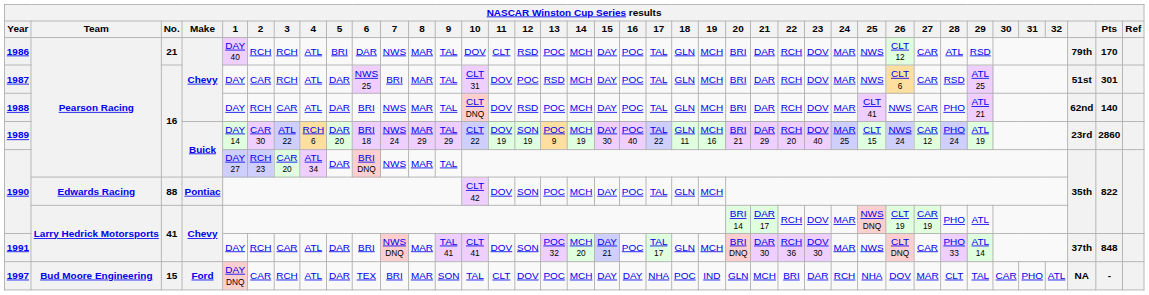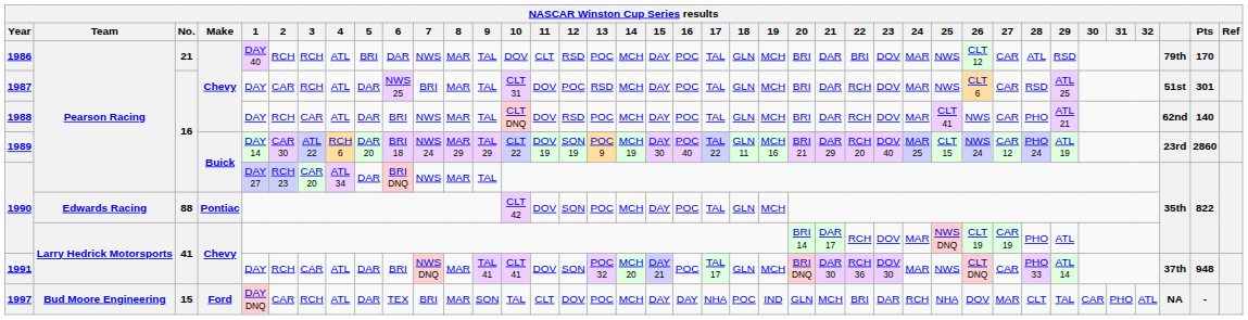 <table class="wikitable" style="text-align:center; font-size:75%">
 <tr>
 <th colspan=45><a href='#'>NASCAR Winston Cup Series</a> results</th>
 </tr>
 <tr>
 <th>Year</th>
 <th>Team</th>
 <th>No.</th>
 <th>Make</th>
 <th>1</th>
 <th>2</th>
 <th>3</th>
 <th>4</th>
 <th>5</th>
 <th>6</th>
 <th>7</th>
 <th>8</th>
 <th>9</th>
 <th>10</th>
 <th>11</th>
 <th>12</th>
 <th>13</th>
 <th>14</th>
 <th>15</th>
 <th>16</th>
 <th>17</th>
 <th>18</th>
 <th>19</th>
 <th>20</th>
 <th>21</th>
 <th>22</th>
 <th>23</th>
 <th>24</th>
 <th>25</th>
 <th>26</th>
 <th>27</th>
 <th>28</th>
 <th>29</th>
 <th>30</th>
 <th>31</th>
 <th>32</th>
 <th></th>
 <th>Pts</th>
 <th>Ref</th>
 </tr>
 <tr>
 <th><a href='#'>1986</a></th>
 <th rowspan=5><a href='#'>Pearson Racing</a></th>
 <th>21</th>
 <th rowspan=3><a href='#'>Chevy</a></th>
 <td style="background:#EFCFFF;"><a href='#'>DAY</a><br><small>40</small></td>
 <td><a href='#'>RCH</a></td>
 <td><a href='#'>RCH</a></td>
 <td><a href='#'>ATL</a></td>
 <td><a href='#'>BRI</a></td>
 <td><a href='#'>DAR</a></td>
 <td><a href='#'>NWS</a></td>
 <td><a href='#'>MAR</a></td>
 <td><a href='#'>TAL</a></td>
 <td><a href='#'>DOV</a></td>
 <td><a href='#'>CLT</a></td>
 <td><a href='#'>RSD</a></td>
 <td><a href='#'>POC</a></td>
 <td><a href='#'>MCH</a></td>
 <td><a href='#'>DAY</a></td>
 <td><a href='#'>POC</a></td>
 <td><a href='#'>TAL</a></td>
 <td><a href='#'>GLN</a></td>
 <td><a href='#'>MCH</a></td>
 <td><a href='#'>BRI</a></td>
 <td><a href='#'>DAR</a></td>
-<td><a href='#'>RCH</a></td>
+<td><a href='#'>BRI</a></td>
 <td><a href='#'>DOV</a></td>
 <td><a href='#'>MAR</a></td>
 <td><a href='#'>NWS</a></td>
 <td style="background:#DFFFDF;"><a href='#'>CLT</a><br><small>12</small></td>
 <td><a href='#'>CAR</a></td>
 <td><a href='#'>ATL</a></td>
 <td><a href='#'>RSD</a></td>
 <td colspan=3></td>
 <th>79th</th>
 <th>170</th>
 <th></th>
 </tr>
 <tr>
 <th><a href='#'>1987</a></th>
 <th rowspan=4>16</th>
 <td><a href='#'>DAY</a></td>
 <td><a href='#'>CAR</a></td>
 <td><a href='#'>RCH</a></td>
 <td><a href='#'>ATL</a></td>
 <td><a href='#'>DAR</a></td>
 <td style="background:#EFCFFF;"><a href='#'>NWS</a><br><small>25</small></td>
 <td><a href='#'>BRI</a></td>
 <td><a href='#'>MAR</a></td>
 <td><a href='#'>TAL</a></td>
 <td style="background:#EFCFFF;"><a href='#'>CLT</a><br><small>31</small></td>
 <td><a href='#'>DOV</a></td>
 <td><a href='#'>POC</a></td>
 <td><a href='#'>RSD</a></td>
 <td><a href='#'>MCH</a></td>
 <td><a href='#'>DAY</a></td>
 <td><a href='#'>POC</a></td>
 <td><a href='#'>TAL</a></td>
 <td><a href='#'>GLN</a></td>
 <td><a href='#'>MCH</a></td>
 <td><a href='#'>BRI</a></td>
 <td><a href='#'>DAR</a></td>
 <td><a href='#'>RCH</a></td>
 <td><a href='#'>DOV</a></td>
 <td><a href='#'>MAR</a></td>
 <td><a href='#'>NWS</a></td>
 <td style="background:#FFDF9F;"><a href='#'>CLT</a><br><small>6</small></td>
 <td><a href='#'>CAR</a></td>
 <td><a href='#'>RSD</a></td>
 <td style="background:#EFCFFF;"><a href='#'>ATL</a><br><small>25</small></td>
 <td colspan=3></td>
 <th>51st</th>
 <th>301</th>
 <th></th>
 </tr>
 <tr>
 <th><a href='#'>1988</a></th>
 <td><a href='#'>DAY</a></td>
 <td><a href='#'>RCH</a></td>
 <td><a href='#'>CAR</a></td>
 <td><a href='#'>ATL</a></td>
 <td><a href='#'>DAR</a></td>
 <td><a href='#'>BRI</a></td>
 <td><a href='#'>NWS</a></td>
 <td><a href='#'>MAR</a></td>
 <td><a href='#'>TAL</a></td>
 <td style="background:#FFCFCF;"><a href='#'>CLT</a><br><small>DNQ</small></td>
 <td><a href='#'>DOV</a></td>
 <td><a href='#'>RSD</a></td>
 <td><a href='#'>POC</a></td>
 <td><a href='#'>MCH</a></td>
 <td><a href='#'>DAY</a></td>
 <td><a href='#'>POC</a></td>
 <td><a href='#'>TAL</a></td>
 <td><a href='#'>GLN</a></td>
 <td><a href='#'>MCH</a></td>
 <td><a href='#'>BRI</a></td>
 <td><a href='#'>DAR</a></td>
 <td><a href='#'>RCH</a></td>
 <td><a href='#'>DOV</a></td>
 <td><a href='#'>MAR</a></td>
 <td style="background:#EFCFFF;"><a href='#'>CLT</a><br><small>41</small></td>
 <td><a href='#'>NWS</a></td>
 <td><a href='#'>CAR</a></td>
 <td><a href='#'>PHO</a></td>
 <td style="background:#EFCFFF;"><a href='#'>ATL</a><br><small>21</small></td>
 <td colspan=3></td>
 <th>62nd</th>
 <th>140</th>
 <th></th>
 </tr>
 <tr>
 <th><a href='#'>1989</a></th>
 <th rowspan=2><a href='#'>Buick</a></th>
 <td style="background:#DFFFDF;"><a href='#'>DAY</a><br><small>14</small></td>
 <td style="background:#EFCFFF;"><a href='#'>CAR</a><br><small>30</small></td>
 <td style="background:#CFCFFF;"><a href='#'>ATL</a><br><small>22</small></td>
 <td style="background:#FFDF9F;"><a href='#'>RCH</a><br><small>6</small></td>
 <td style="background:#DFFFDF;"><a href='#'>DAR</a><br><small>20</small></td>
 <td style="background:#EFCFFF;"><a href='#'>BRI</a><br><small>18</small></td>
 <td style="background:#EFCFFF;"><a href='#'>NWS</a><br><small>24</small></td>
 <td style="background:#EFCFFF;"><a href='#'>MAR</a><br><small>29</small></td>
 <td style="background:#EFCFFF;"><a href='#'>TAL</a><br><small>29</small></td>
 <td style="background:#CFCFFF;"><a href='#'>CLT</a><br><small>22</small></td>
 <td style="background:#DFFFDF;"><a href='#'>DOV</a><br><small>19</small></td>
 <td style="background:#DFFFDF;"><a href='#'>SON</a><br><small>19</small></td>
 <td style="background:#FFDF9F;"><a href='#'>POC</a><br><small>9</small></td>
 <td style="background:#DFFFDF;"><a href='#'>MCH</a><br><small>19</small></td>
 <td style="background:#EFCFFF;"><a href='#'>DAY</a><br><small>30</small></td>
 <td style="background:#EFCFFF;"><a href='#'>POC</a><br><small>40</small></td>
 <td style="background:#CFCFFF;"><a href='#'>TAL</a><br><small>22</small></td>
 <td style="background:#DFFFDF;"><a href='#'>GLN</a><br><small>11</small></td>
 <td style="background:#DFFFDF;"><a href='#'>MCH</a><br><small>16</small></td>
 <td style="background:#EFCFFF;"><a href='#'>BRI</a><br><small>21</small></td>
 <td style="background:#EFCFFF;"><a href='#'>DAR</a><br><small>29</small></td>
 <td style="background:#EFCFFF;"><a href='#'>RCH</a><br><small>20</small></td>
 <td style="background:#EFCFFF;"><a href='#'>DOV</a><br><small>40</small></td>
 <td style="background:#CFCFFF;"><a href='#'>MAR</a><br><small>25</small></td>
 <td style="background:#DFFFDF;"><a href='#'>CLT</a><br><small>15</small></td>
 <td style="background:#CFCFFF;"><a href='#'>NWS</a><br><small>24</small></td>
 <td style="background:#DFFFDF;"><a href='#'>CAR</a><br><small>12</small></td>
 <td style="background:#CFCFFF;"><a href='#'>PHO</a><br><small>24</small></td>
 <td style="background:#DFFFDF;"><a href='#'>ATL</a><br><small>19</small></td>
 <td colspan=3></td>
 <th>23rd</th>
 <th>2860</th>
 <th></th>
 </tr>
 <tr>
 <th rowspan=3><a href='#'>1990</a></th>
 <td style="background:#CFCFFF;"><a href='#'>DAY</a><br><small>27</small></td>
 <td style="background:#CFCFFF;"><a href='#'>RCH</a><br><small>23</small></td>
 <td style="background:#DFFFDF;"><a href='#'>CAR</a><br><small>20</small></td>
 <td style="background:#EFCFFF;"><a href='#'>ATL</a><br><small>34</small></td>
 <td><a href='#'>DAR</a></td>
 <td style="background:#FFCFCF;"><a href='#'>BRI</a><br><small>DNQ</small></td>
 <td><a href='#'>NWS</a></td>
 <td><a href='#'>MAR</a></td>
 <td><a href='#'>TAL</a></td>
 <td colspan=23></td>
 <th rowspan=3>35th</th>
 <th rowspan=3>822</th>
 <th rowspan=3></th>
 </tr>
 <tr>
 <th><a href='#'>Edwards Racing</a></th>
 <th>88</th>
 <th><a href='#'>Pontiac</a></th>
 <td colspan=9></td>
 <td style="background:#EFCFFF;"><a href='#'>CLT</a><br><small>42</small></td>
 <td><a href='#'>DOV</a></td>
 <td><a href='#'>SON</a></td>
 <td><a href='#'>POC</a></td>
 <td><a href='#'>MCH</a></td>
 <td><a href='#'>DAY</a></td>
 <td><a href='#'>POC</a></td>
 <td><a href='#'>TAL</a></td>
 <td><a href='#'>GLN</a></td>
 <td><a href='#'>MCH</a></td>
 <td colspan=13></td>
 </tr>
 <tr>
 <th rowspan=2><a href='#'>Larry Hedrick Motorsports</a></th>
 <th rowspan=2>41</th>
 <th rowspan=2><a href='#'>Chevy</a></th>
 <td colspan=19></td>
 <td style="background:#DFFFDF;"><a href='#'>BRI</a><br><small>14</small></td>
 <td style="background:#DFFFDF;"><a href='#'>DAR</a><br><small>17</small></td>
 <td><a href='#'>RCH</a></td>
 <td><a href='#'>DOV</a></td>
 <td><a href='#'>MAR</a></td>
 <td style="background:#FFCFCF;"><a href='#'>NWS</a><br><small>DNQ</small></td>
 <td style="background:#DFFFDF;"><a href='#'>CLT</a><br><small>19</small></td>
 <td style="background:#DFFFDF;"><a href='#'>CAR</a><br><small>19</small></td>
 <td><a href='#'>PHO</a></td>
 <td><a href='#'>ATL</a></td>
 <td colspan=3></td>
 </tr>
 <tr>
 <th><a href='#'>1991</a></th>
 <td><a href='#'>DAY</a></td>
 <td><a href='#'>RCH</a></td>
 <td><a href='#'>CAR</a></td>
 <td><a href='#'>ATL</a></td>
 <td><a href='#'>DAR</a></td>
 <td><a href='#'>BRI</a></td>
 <td style="background:#FFCFCF;"><a href='#'>NWS</a><br><small>DNQ</small></td>
 <td><a href='#'>MAR</a></td>
 <td style="background:#EFCFFF;"><a href='#'>TAL</a><br><small>41</small></td>
 <td style="background:#EFCFFF;"><a href='#'>CLT</a><br><small>41</small></td>
 <td><a href='#'>DOV</a></td>
 <td><a href='#'>SON</a></td>
 <td style="background:#EFCFFF;"><a href='#'>POC</a><br><small>32</small></td>
 <td style="background:#DFFFDF;"><a href='#'>MCH</a><br><small>20</small></td>
 <td style="background:#CFCFFF;"><a href='#'>DAY</a><br><small>21</small></td>
 <td><a href='#'>POC</a></td>
 <td style="background:#DFFFDF;"><a href='#'>TAL</a><br><small>17</small></td>
 <td><a href='#'>GLN</a></td>
 <td><a href='#'>MCH</a></td>
 <td style="background:#FFCFCF;"><a href='#'>BRI</a><br><small>DNQ</small></td>
 <td style="background:#EFCFFF;"><a href='#'>DAR</a><br><small>30</small></td>
 <td style="background:#EFCFFF;"><a href='#'>RCH</a><br><small>36</small></td>
 <td style="background:#EFCFFF;"><a href='#'>DOV</a><br><small>30</small></td>
 <td><a href='#'>MAR</a></td>
 <td><a href='#'>NWS</a></td>
 <td style="background:#FFCFCF;"><a href='#'>CLT</a><br><small>DNQ</small></td>
 <td><a href='#'>CAR</a></td>
 <td style="background:#EFCFFF;"><a href='#'>PHO</a><br><small>33</small></td>
 <td style="background:#DFFFDF;"><a href='#'>ATL</a><br><small>14</small></td>
 <td colspan=3></td>
 <th>37th</th>
-<th>848</th>
+<th>948</th>
 <th></th>
 </tr>
 <tr>
 <th><a href='#'>1997</a></th>
 <th><a href='#'>Bud Moore Engineering</a></th>
 <th>15</th>
 <th><a href='#'>Ford</a></th>
 <td style="background:#FFCFCF;"><a href='#'>DAY</a><br><small>DNQ</small></td>
 <td><a href='#'>CAR</a></td>
 <td><a href='#'>RCH</a></td>
 <td><a href='#'>ATL</a></td>
 <td><a href='#'>DAR</a></td>
 <td><a href='#'>TEX</a></td>
 <td><a href='#'>BRI</a></td>
 <td><a href='#'>MAR</a></td>
 <td><a href='#'>SON</a></td>
 <td><a href='#'>TAL</a></td>
 <td><a href='#'>CLT</a></td>
 <td><a href='#'>DOV</a></td>
 <td><a href='#'>POC</a></td>
 <td><a href='#'>MCH</a></td>
 <td><a href='#'>DAY</a></td>
 <td><a href='#'>DAY</a></td>
 <td><a href='#'>NHA</a></td>
 <td><a href='#'>POC</a></td>
 <td><a href='#'>IND</a></td>
 <td><a href='#'>GLN</a></td>
 <td><a href='#'>MCH</a></td>
 <td><a href='#'>BRI</a></td>
 <td><a href='#'>DAR</a></td>
 <td><a href='#'>RCH</a></td>
 <td><a href='#'>NHA</a></td>
 <td><a href='#'>DOV</a></td>
 <td><a href='#'>MAR</a></td>
 <td><a href='#'>CLT</a></td>
 <td><a href='#'>TAL</a></td>
 <td><a href='#'>CAR</a></td>
 <td><a href='#'>PHO</a></td>
 <td><a href='#'>ATL</a></td>
 <th>NA</th>
 <th>-</th>
 <th></th>
 </tr>
 </table>
